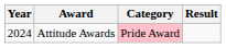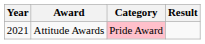 <table class="wikitable sortable">
 <tr>
 <th>Year</th>
 <th>Award</th>
 <th>Category</th>
 <th>Result</th>
 </tr>
 <tr>
-<td>2024</td>
+<td>2021</td>
 <td>Attitude Awards</td>
 <td style="background: pink;">Pride Award</td>
 <td></td>
 </tr>
 </table>
